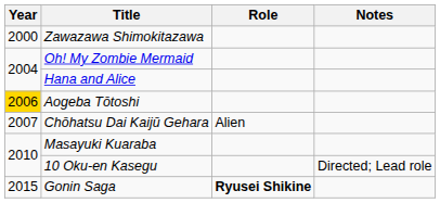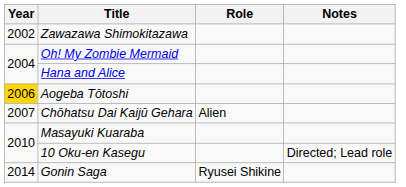 <table class="wikitable">
 <tr>
 <th>Year</th>
 <th>Title</th>
 <th>Role</th>
 <th>Notes</th>
 </tr>
 <tr>
-<td>2000</td>
+<td>2002</td>
 <td><em>Zawazawa Shimokitazawa</em></td>
 <td></td>
 <td></td>
 </tr>
 <tr>
 <td rowspan="2">2004</td>
 <td><em><a href='#'>Oh! My Zombie Mermaid</a></em></td>
 <td></td>
 <td></td>
 </tr>
 <tr>
 <td><em><a href='#'>Hana and Alice</a></em></td>
 <td></td>
 <td></td>
 </tr>
 <tr>
 <td style="background: gold;">2006</td>
 <td><em>Aogeba Tōtoshi</em></td>
 <td></td>
 <td></td>
 </tr>
 <tr>
 <td>2007</td>
 <td><em>Chōhatsu Dai Kaijū Gehara</em></td>
 <td>Alien</td>
 <td></td>
 </tr>
 <tr>
 <td rowspan="2">2010</td>
 <td><em>Masayuki Kuaraba</em></td>
 <td></td>
 <td></td>
 </tr>
 <tr>
 <td><em>10 Oku-en Kasegu</em></td>
 <td></td>
 <td>Directed; Lead role</td>
 </tr>
 <tr>
-<td>2015</td>
+<td>2014</td>
 <td><em>Gonin Saga</em></td>
-<td><strong>Ryusei Shikine</strong></td>
+<td>Ryusei Shikine</td>
 <td></td>
 </tr>
 </table>
